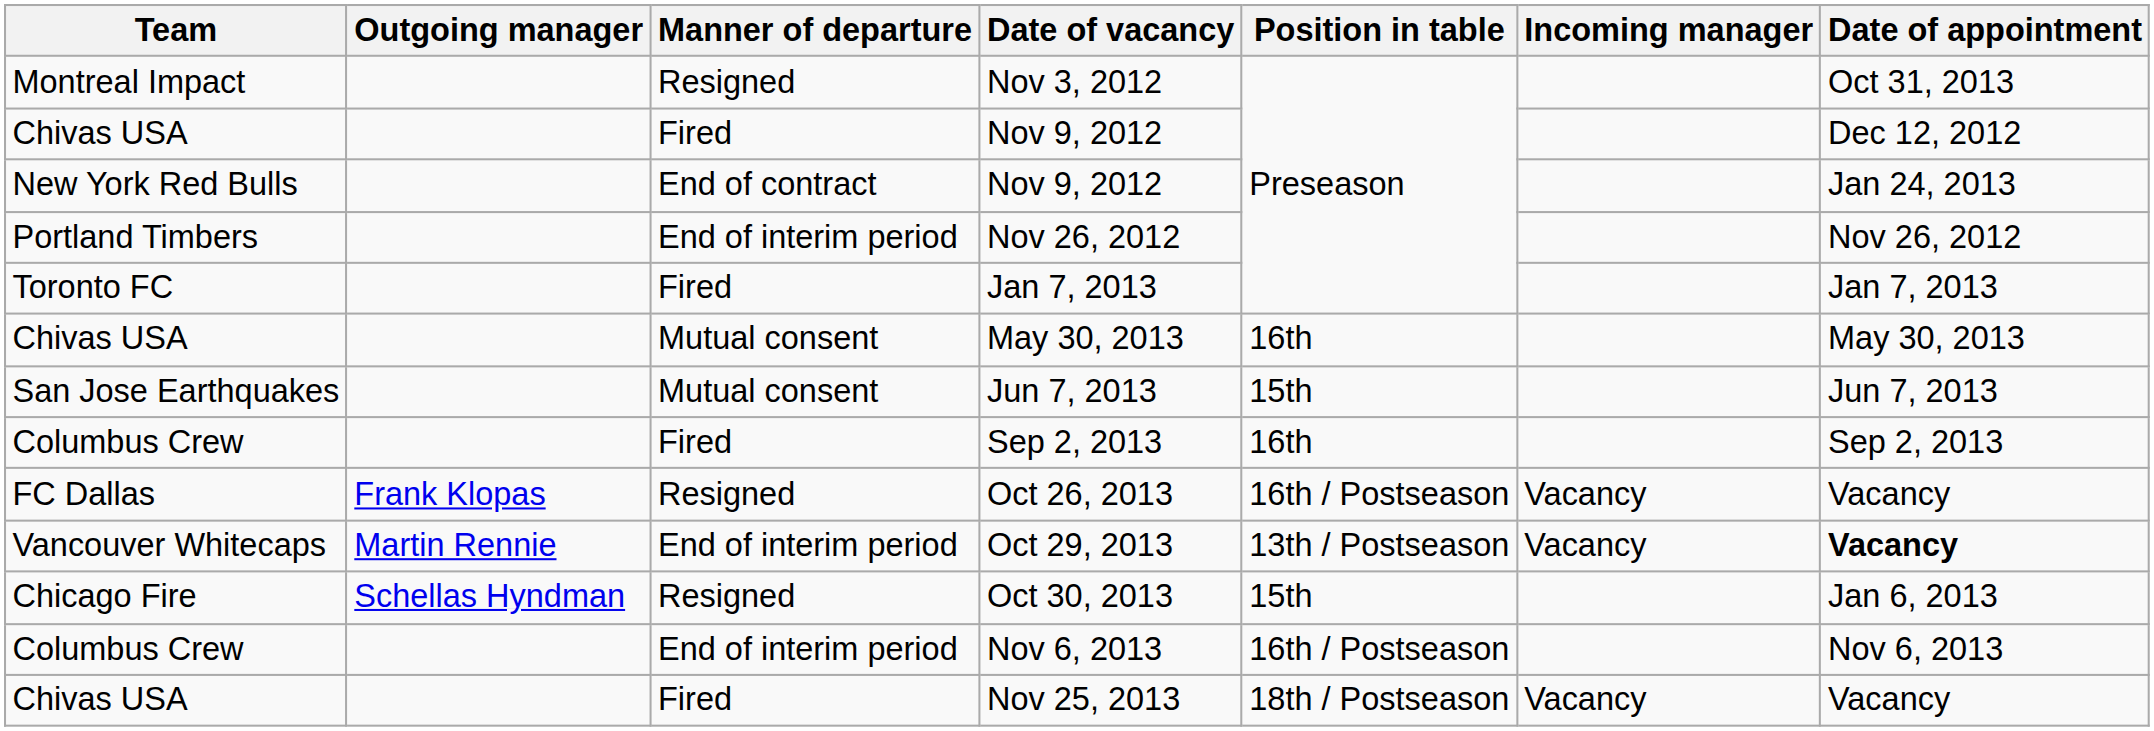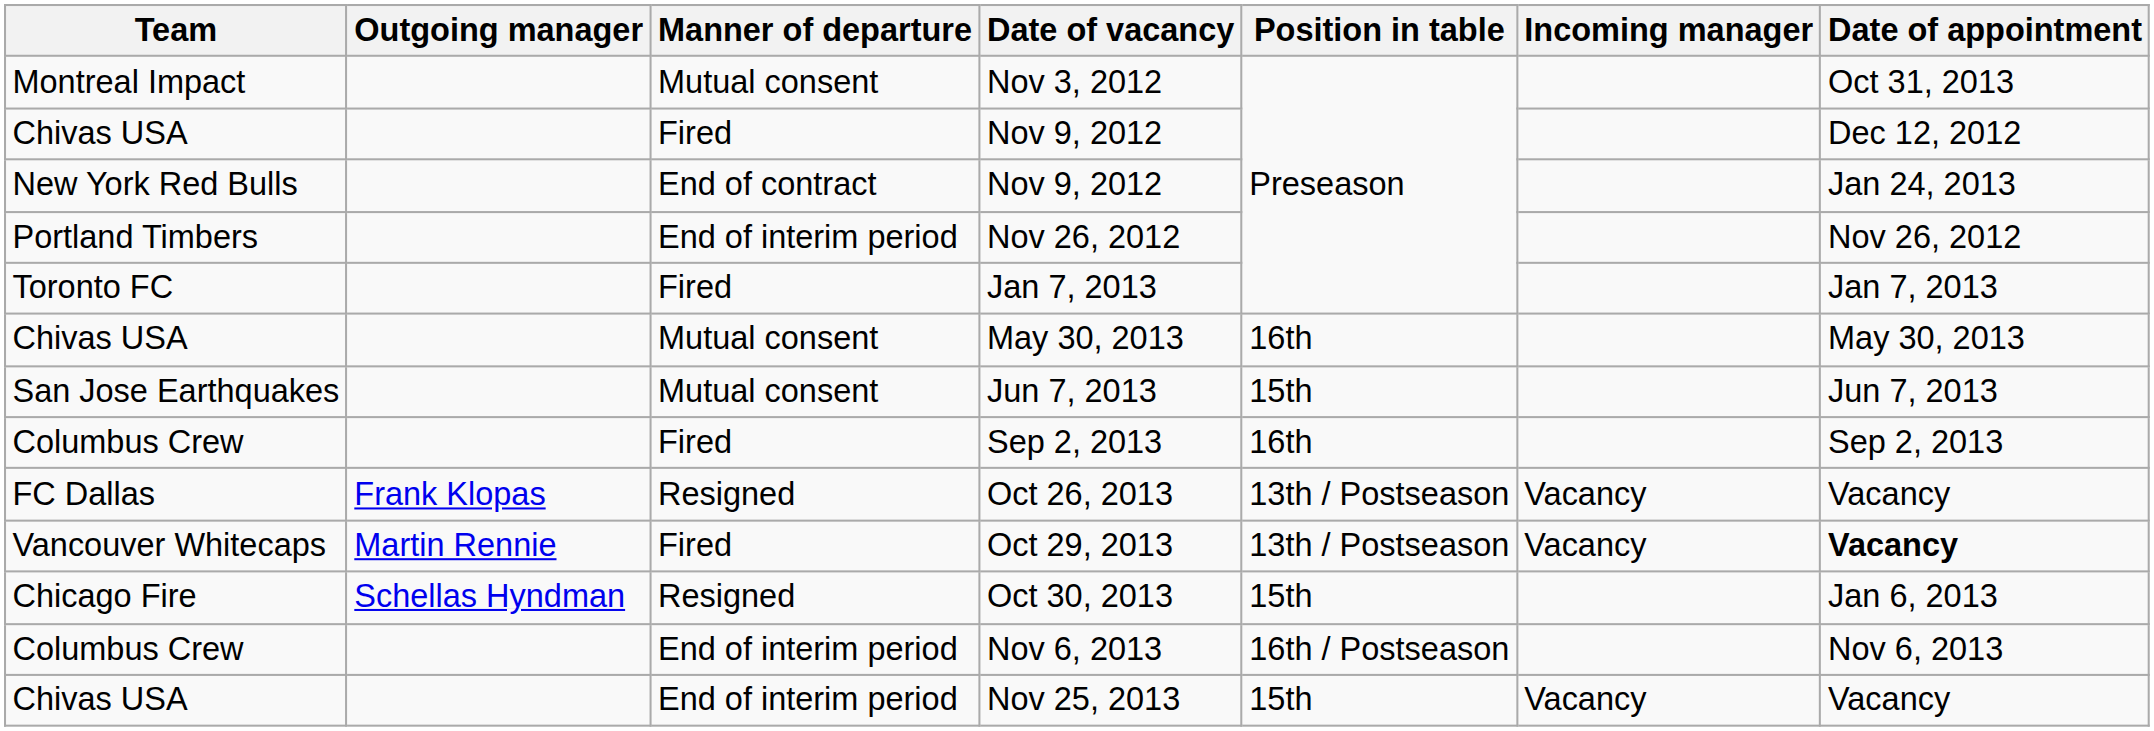 <table class="wikitable sortable">
 <tr>
 <th>Team</th>
 <th>Outgoing manager</th>
 <th>Manner of departure</th>
 <th>Date of vacancy</th>
 <th>Position in table</th>
 <th>Incoming manager</th>
 <th>Date of appointment</th>
 </tr>
 <tr>
 <td>Montreal Impact</td>
 <td> </td>
-<td>Resigned</td>
+<td>Mutual consent</td>
 <td>Nov 3, 2012</td>
 <td rowspan=5>Preseason</td>
 <td> </td>
 <td>Oct 31, 2013</td>
 </tr>
 <tr>
 <td>Chivas USA</td>
 <td> </td>
 <td>Fired</td>
 <td>Nov 9, 2012 </td>
 <td> </td>
 <td>Dec 12, 2012</td>
 </tr>
 <tr>
 <td>New York Red Bulls</td>
 <td> </td>
 <td>End of contract</td>
 <td>Nov 9, 2012</td>
 <td> </td>
 <td>Jan 24, 2013</td>
 </tr>
 <tr>
 <td>Portland Timbers</td>
 <td> </td>
 <td>End of interim period</td>
 <td>Nov 26, 2012</td>
 <td> </td>
 <td>Nov 26, 2012</td>
 </tr>
 <tr>
 <td>Toronto FC</td>
 <td> </td>
 <td>Fired</td>
 <td>Jan 7, 2013</td>
 <td> </td>
 <td>Jan 7, 2013</td>
 </tr>
 <tr>
 <td>Chivas USA</td>
 <td> </td>
 <td>Mutual consent</td>
 <td>May 30, 2013</td>
 <td>16th</td>
 <td> </td>
 <td>May 30, 2013</td>
 </tr>
 <tr>
 <td>San Jose Earthquakes</td>
 <td> </td>
 <td>Mutual consent</td>
 <td>Jun 7, 2013</td>
 <td>15th</td>
 <td> </td>
 <td>Jun 7, 2013</td>
 </tr>
 <tr>
 <td>Columbus Crew</td>
 <td> </td>
 <td>Fired</td>
 <td>Sep 2, 2013</td>
 <td>16th</td>
 <td> </td>
 <td>Sep 2, 2013</td>
 </tr>
 <tr>
 <td>FC Dallas</td>
 <td> <a href='#'>Frank Klopas</a></td>
 <td>Resigned</td>
 <td>Oct 26, 2013</td>
-<td>16th / Postseason</td>
+<td>13th / Postseason</td>
 <td>Vacancy</td>
 <td>Vacancy</td>
 </tr>
 <tr>
 <td>Vancouver Whitecaps</td>
 <td> <a href='#'>Martin Rennie</a></td>
-<td>End of interim period</td>
+<td>Fired</td>
 <td>Oct 29, 2013</td>
 <td>13th / Postseason</td>
 <td>Vacancy</td>
 <td><strong>Vacancy</strong></td>
 </tr>
 <tr>
 <td>Chicago Fire</td>
 <td> <a href='#'>Schellas Hyndman</a></td>
 <td>Resigned</td>
 <td>Oct 30, 2013</td>
 <td>15th</td>
 <td> </td>
 <td>Jan 6, 2013</td>
 </tr>
 <tr>
 <td>Columbus Crew</td>
 <td> </td>
 <td>End of interim period</td>
 <td>Nov 6, 2013</td>
 <td>16th / Postseason</td>
 <td> </td>
 <td>Nov 6, 2013</td>
 </tr>
 <tr>
 <td>Chivas USA</td>
 <td> </td>
-<td>Fired</td>
+<td>End of interim period</td>
 <td>Nov 25, 2013</td>
-<td>18th / Postseason</td>
+<td>15th</td>
 <td>Vacancy</td>
 <td>Vacancy</td>
 </tr>
 </table>
